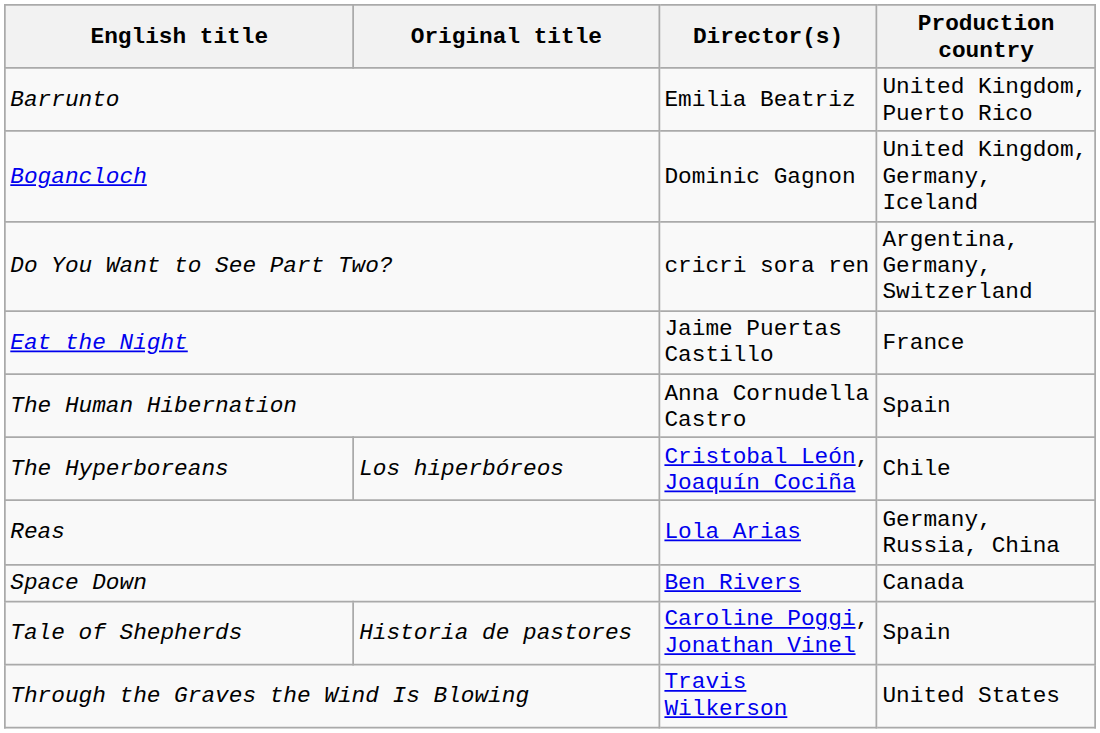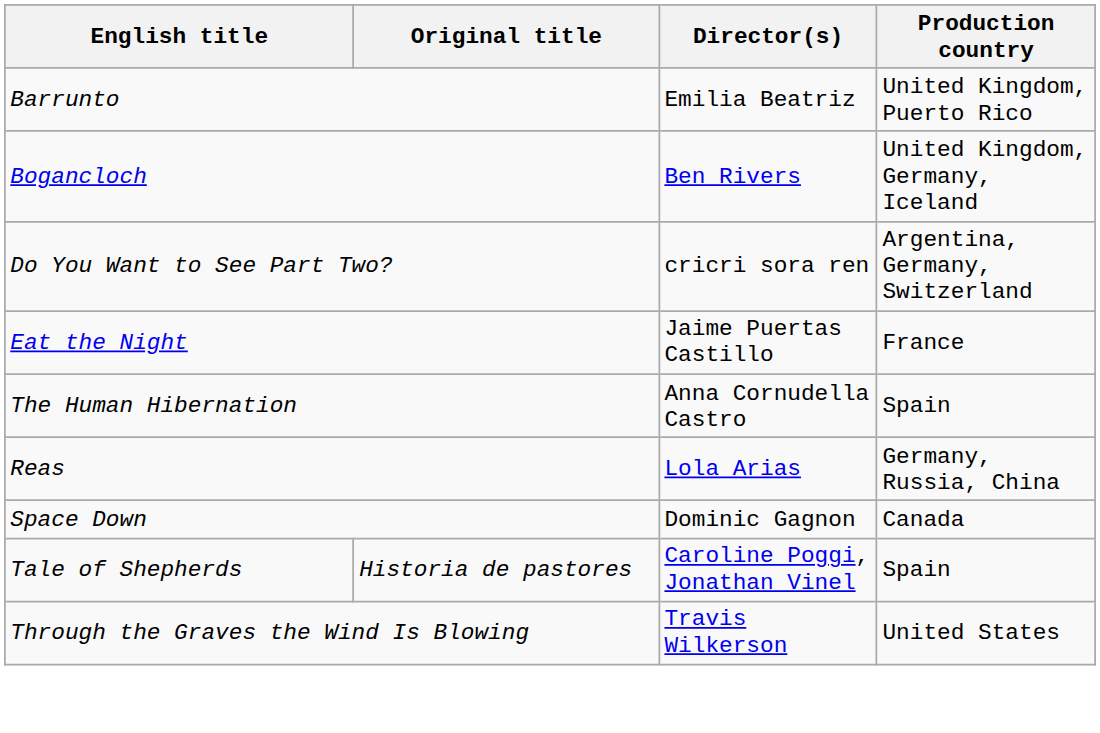 <table class="wikitable" width=100%>
 <tr>
 <th scope="col" width="32%">English title</th>
 <th scope="col" width="28%">Original title</th>
 <th scope="col" width="20%">Director(s)</th>
 <th scope="col" width="20%">Production country</th>
 </tr>
 <tr>
 <td colspan=2><em>Barrunto</em></td>
 <td>Emilia Beatriz</td>
 <td>United Kingdom, Puerto Rico</td>
 </tr>
 <tr>
 <td colspan=2><em><a href='#'>Bogancloch</a></em></td>
-<td>Dominic Gagnon</td>
+<td><a href='#'>Ben Rivers</a></td>
 <td>United Kingdom, Germany, Iceland</td>
 </tr>
 <tr>
 <td colspan=2><em>Do You Want to See Part Two?</em></td>
 <td>cricri sora ren</td>
 <td>Argentina, Germany, Switzerland</td>
 </tr>
 <tr>
 <td colspan=2><em><a href='#'>Eat the Night</a></em></td>
 <td>Jaime Puertas Castillo</td>
 <td>France</td>
 </tr>
 <tr>
 <td colspan=2><em>The Human Hibernation</em></td>
 <td>Anna Cornudella Castro</td>
 <td>Spain</td>
 </tr>
 <tr>
-<td><em>The Hyperboreans</em></td>
-<td><em>Los hiperbóreos</em></td>
-<td><a href='#'>Cristobal León</a>, <a href='#'>Joaquín Cociña</a></td>
-<td>Chile</td>
-</tr>
-<tr>
 <td colspan=2><em>Reas</em></td>
 <td><a href='#'>Lola Arias</a></td>
 <td>Germany, Russia, China</td>
 </tr>
 <tr>
 <td colspan=2><em>Space Down</em></td>
-<td><a href='#'>Ben Rivers</a></td>
+<td>Dominic Gagnon</td>
 <td>Canada</td>
 </tr>
 <tr>
 <td><em>Tale of Shepherds</em></td>
 <td><em>Historia de pastores</em></td>
 <td><a href='#'>Caroline Poggi</a>, <a href='#'>Jonathan Vinel</a></td>
 <td>Spain</td>
 </tr>
 <tr>
 <td colspan=2><em>Through the Graves the Wind Is Blowing</em></td>
 <td><a href='#'>Travis Wilkerson</a></td>
 <td>United States</td>
 </tr>
 </table>
